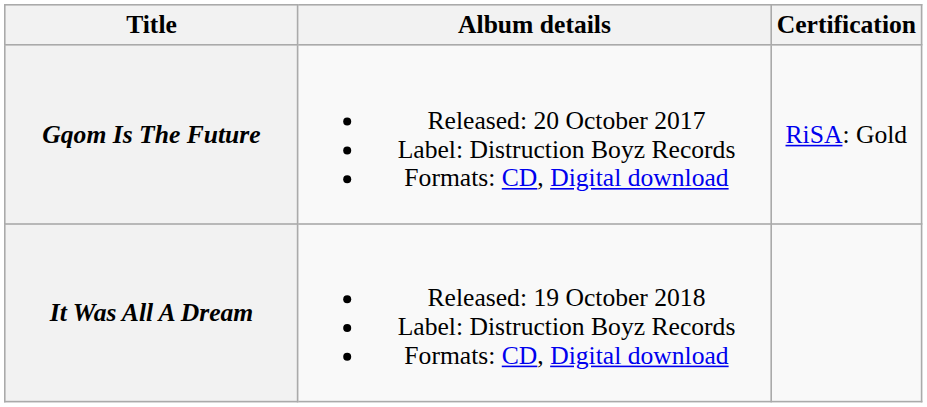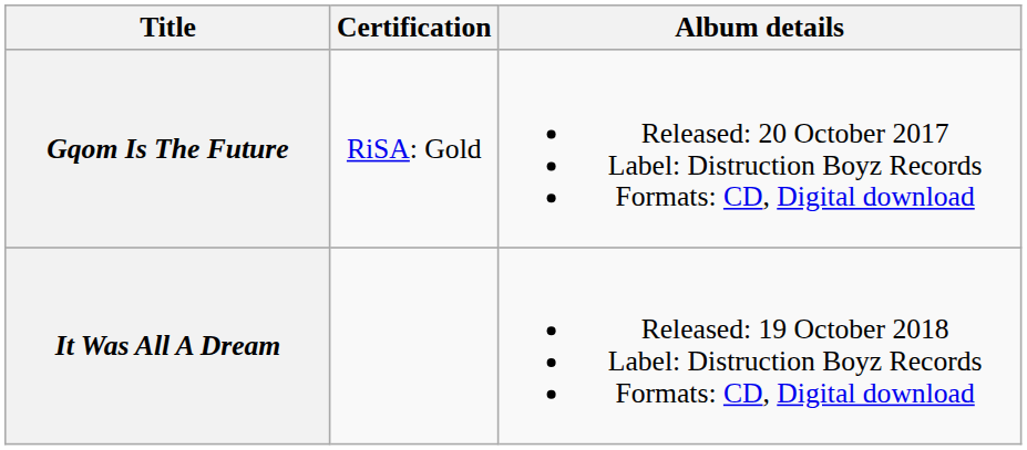 <table class="wikitable plainrowheaders" style="text-align:center;">
 <tr>
 <th scope="col" style="width:11em;">Title</th>
+<th>Certification</th>
 <th scope="col" style="width:18em;">Album details</th>
-<th>Certification</th>
 </tr>
 <tr>
 <th scope="row"><div><em>Gqom Is The Future</em></div></th>
+<td><a href='#'>RiSA</a>: Gold</td>
 <td><br><ul><li>Released: 20 October 2017</li><li>Label: Distruction Boyz Records</li><li>Formats: <a href='#'>CD</a>, <a href='#'>Digital download</a></li></ul></td>
-<td><a href='#'>RiSA</a>: Gold</td>
 </tr>
 <tr>
 <th scope="row"><div><em>It Was All A Dream</em></div></th>
+<td></td>
 <td><br><ul><li>Released: 19 October 2018</li><li>Label: Distruction Boyz Records</li><li>Formats: <a href='#'>CD</a>, <a href='#'>Digital download</a></li></ul></td>
-<td></td>
 </tr>
 </table>
